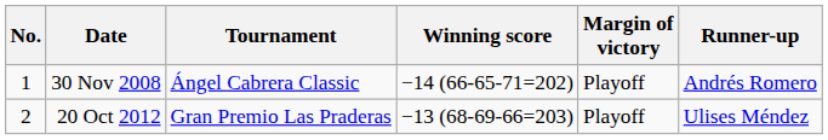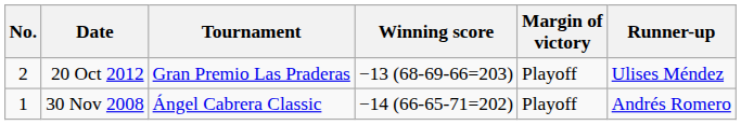 <table class="wikitable" style="font-size:95%;">
 <tr>
 <th>No.</th>
 <th>Date</th>
 <th>Tournament</th>
 <th>Winning score</th>
 <th>Margin of<br>victory</th>
 <th>Runner-up</th>
 </tr>
 <tr>
+<td align=center>2</td>
+<td align=right>20 Oct <a href='#'>2012</a></td>
+<td><a href='#'>Gran Premio Las Praderas</a></td>
+<td>−13 (68-69-66=203)</td>
+<td>Playoff</td>
+<td> <a href='#'>Ulises Méndez</a></td>
+</tr>
+<tr>
 <td align=center>1</td>
 <td align=right>30 Nov <a href='#'>2008</a></td>
 <td><a href='#'>Ángel Cabrera Classic</a></td>
 <td>−14 (66-65-71=202)</td>
 <td>Playoff</td>
 <td> <a href='#'>Andrés Romero</a></td>
 </tr>
-<tr>
-<td align=center>2</td>
-<td align=right>20 Oct <a href='#'>2012</a></td>
-<td><a href='#'>Gran Premio Las Praderas</a></td>
-<td>−13 (68-69-66=203)</td>
-<td>Playoff</td>
-<td> <a href='#'>Ulises Méndez</a></td>
-</tr>
 </table>
